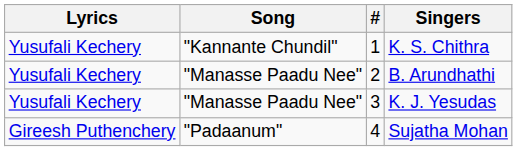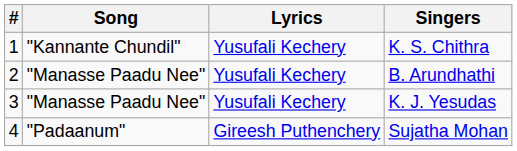 <table class="wikitable">
 <tr>
+<th>#</th>
+<th>Song</th>
 <th>Lyrics</th>
-<th>Song</th>
-<th>#</th>
 <th>Singers</th>
 </tr>
 <tr>
+<td>1</td>
+<td>"Kannante Chundil"</td>
 <td><a href='#'>Yusufali Kechery</a></td>
-<td>"Kannante Chundil"</td>
-<td>1</td>
 <td><a href='#'>K. S. Chithra</a></td>
 </tr>
 <tr>
+<td>2</td>
+<td>"Manasse Paadu Nee"</td>
 <td><a href='#'>Yusufali Kechery</a></td>
-<td>"Manasse Paadu Nee"</td>
-<td>2</td>
 <td><a href='#'>B. Arundhathi</a></td>
 </tr>
 <tr>
+<td>3</td>
+<td>"Manasse Paadu Nee"</td>
 <td><a href='#'>Yusufali Kechery</a></td>
-<td>"Manasse Paadu Nee"</td>
-<td>3</td>
 <td><a href='#'>K. J. Yesudas</a></td>
 </tr>
 <tr>
+<td>4</td>
+<td>"Padaanum"</td>
 <td><a href='#'>Gireesh Puthenchery</a></td>
-<td>"Padaanum"</td>
-<td>4</td>
 <td><a href='#'>Sujatha Mohan</a></td>
 </tr>
 </table>
